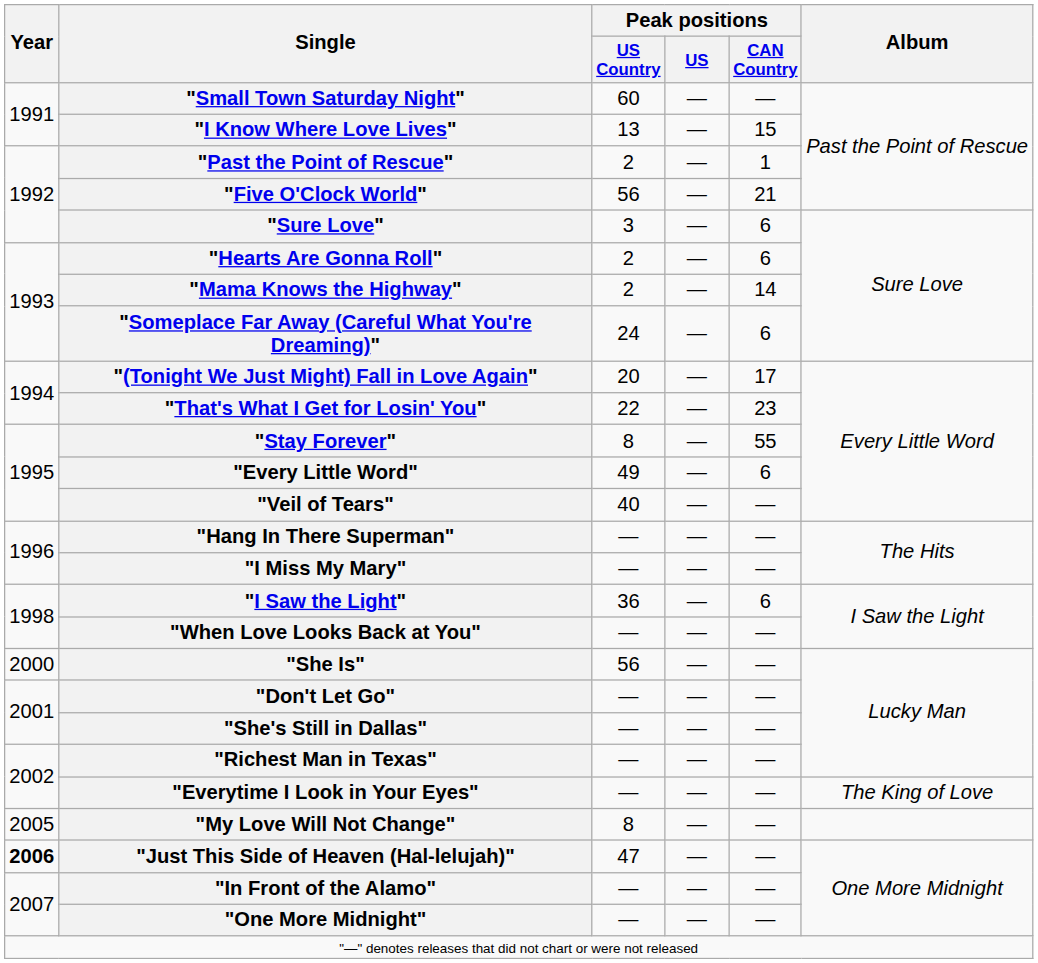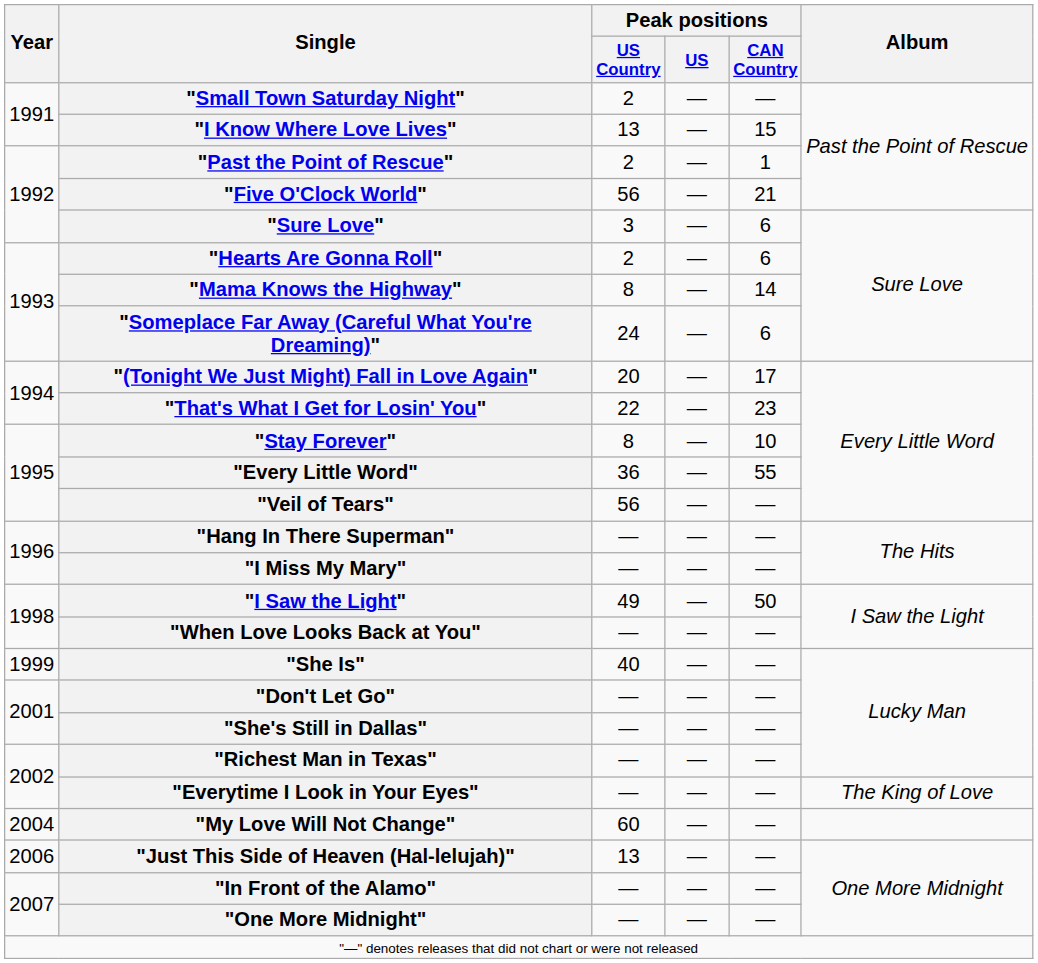 <table class="wikitable plainrowheaders" style="text-align:center;">
 <tr>
 <th rowspan="2">Year</th>
 <th rowspan="2" style="width:26em;">Single</th>
 <th colspan="3">Peak positions</th>
 <th rowspan="2">Album</th>
 </tr>
 <tr style="font-size:smaller;">
 <th width="45"><a href='#'>US Country</a><br></th>
 <th width="45"><a href='#'>US</a></th>
 <th width="45"><a href='#'>CAN Country</a><br></th>
 </tr>
 <tr>
 <td rowspan="2">1991</td>
 <th scope="row">"<a href='#'>Small Town Saturday Night</a>"</th>
-<td>60</td>
+<td>2</td>
 <td>—</td>
 <td>—</td>
 <td rowspan="4"><em>Past the Point of Rescue</em></td>
 </tr>
 <tr>
 <th scope="row">"<a href='#'>I Know Where Love Lives</a>"</th>
 <td>13</td>
 <td>—</td>
 <td>15</td>
 </tr>
 <tr>
 <td rowspan="3">1992</td>
 <th scope="row">"<a href='#'>Past the Point of Rescue</a>"</th>
 <td>2</td>
 <td>—</td>
 <td>1</td>
 </tr>
 <tr>
 <th scope="row">"<a href='#'>Five O'Clock World</a>"</th>
 <td>56</td>
 <td>—</td>
 <td>21</td>
 </tr>
 <tr>
 <th scope="row">"<a href='#'>Sure Love</a>"</th>
 <td>3</td>
 <td>—</td>
 <td>6</td>
 <td rowspan="4"><em>Sure Love</em></td>
 </tr>
 <tr>
 <td rowspan="3">1993</td>
 <th scope="row">"<a href='#'>Hearts Are Gonna Roll</a>"</th>
 <td>2</td>
 <td>—</td>
 <td>6</td>
 </tr>
 <tr>
 <th scope="row">"<a href='#'>Mama Knows the Highway</a>"</th>
-<td>2</td>
+<td>8</td>
 <td>—</td>
 <td>14</td>
 </tr>
 <tr>
 <th scope="row">"<a href='#'>Someplace Far Away (Careful What You're Dreaming)</a>"</th>
 <td>24</td>
 <td>—</td>
 <td>6</td>
 </tr>
 <tr>
 <td rowspan="2">1994</td>
 <th scope="row">"<a href='#'>(Tonight We Just Might) Fall in Love Again</a>"</th>
 <td>20</td>
 <td>—</td>
 <td>17</td>
 <td rowspan="5"><em>Every Little Word</em></td>
 </tr>
 <tr>
 <th scope="row">"<a href='#'>That's What I Get for Losin' You</a>"</th>
 <td>22</td>
 <td>—</td>
 <td>23</td>
 </tr>
 <tr>
 <td rowspan="3">1995</td>
 <th scope="row">"<a href='#'>Stay Forever</a>"</th>
 <td>8</td>
 <td>—</td>
+<td>10</td>
+</tr>
+<tr>
+<th scope="row">"Every Little Word"</th>
+<td>36</td>
+<td>—</td>
 <td>55</td>
 </tr>
 <tr>
-<th scope="row">"Every Little Word"</th>
-<td>49</td>
-<td>—</td>
-<td>6</td>
-</tr>
-<tr>
 <th scope="row">"Veil of Tears"</th>
-<td>40</td>
+<td>56</td>
 <td>—</td>
 <td>—</td>
 </tr>
 <tr>
 <td rowspan="2">1996</td>
 <th scope="row">"Hang In There Superman"</th>
 <td>—</td>
 <td>—</td>
 <td>—</td>
 <td rowspan="2"><em>The Hits</em></td>
 </tr>
 <tr>
 <th scope="row">"I Miss My Mary"</th>
 <td>—</td>
 <td>—</td>
 <td>—</td>
 </tr>
 <tr>
 <td rowspan="2">1998</td>
 <th scope="row">"<a href='#'>I Saw the Light</a>"</th>
-<td>36</td>
+<td>49</td>
 <td>—</td>
-<td>6</td>
+<td>50</td>
 <td rowspan="2"><em>I Saw the Light</em></td>
 </tr>
 <tr>
 <th scope="row">"When Love Looks Back at You"</th>
 <td>—</td>
 <td>—</td>
 <td>—</td>
 </tr>
 <tr>
-<td>2000</td>
+<td>1999</td>
 <th scope="row">"She Is"</th>
-<td>56</td>
+<td>40</td>
 <td>—</td>
 <td>—</td>
 <td rowspan="4"><em>Lucky Man</em></td>
 </tr>
 <tr>
 <td rowspan="2">2001</td>
 <th scope="row">"Don't Let Go"</th>
 <td>—</td>
 <td>—</td>
 <td>—</td>
 </tr>
 <tr>
 <th scope="row">"She's Still in Dallas"</th>
 <td>—</td>
 <td>—</td>
 <td>—</td>
 </tr>
 <tr>
 <td rowspan="2">2002</td>
 <th scope="row">"Richest Man in Texas"</th>
 <td>—</td>
 <td>—</td>
 <td>—</td>
 </tr>
 <tr>
 <th scope="row">"Everytime I Look in Your Eyes"</th>
 <td>—</td>
 <td>—</td>
 <td>—</td>
 <td><em>The King of Love</em></td>
 </tr>
 <tr>
-<td>2005</td>
+<td>2004</td>
 <th scope="row">"My Love Will Not Change"</th>
-<td>8</td>
+<td>60</td>
 <td>—</td>
 <td>—</td>
 <td></td>
 </tr>
 <tr>
-<td><strong>2006</strong></td>
+<td>2006</td>
 <th scope="row">"Just This Side of Heaven (Hal-lelujah)"</th>
-<td>47</td>
+<td>13</td>
 <td>—</td>
 <td>—</td>
 <td rowspan="3"><em>One More Midnight</em></td>
 </tr>
 <tr>
 <td rowspan="2">2007</td>
 <th scope="row">"In Front of the Alamo" </th>
 <td>—</td>
 <td>—</td>
 <td>—</td>
 </tr>
 <tr>
 <th scope="row">"One More Midnight"</th>
 <td>—</td>
 <td>—</td>
 <td>—</td>
 </tr>
 <tr>
 <td colspan="6" style="font-size:8pt">"—" denotes releases that did not chart or were not released</td>
 </tr>
 </table>
